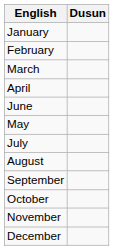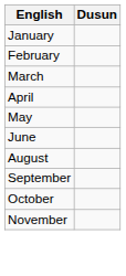 <table class="wikitable">
 <tr>
 <th>English</th>
 <th>Dusun</th>
 </tr>
 <tr>
 <td>January</td>
 <td></td>
 </tr>
 <tr>
 <td>February</td>
 <td></td>
 </tr>
 <tr>
 <td>March</td>
 <td></td>
 </tr>
 <tr>
 <td>April</td>
 <td></td>
 </tr>
 <tr>
-<td>June</td>
-<td></td>
-</tr>
-<tr>
 <td>May</td>
 <td></td>
 </tr>
 <tr>
-<td>July</td>
+<td>June</td>
 <td></td>
 </tr>
 <tr>
 <td>August</td>
 <td></td>
 </tr>
 <tr>
 <td>September</td>
 <td></td>
 </tr>
 <tr>
 <td>October</td>
 <td></td>
 </tr>
 <tr>
 <td>November</td>
 <td></td>
 </tr>
-<tr>
-<td>December</td>
-<td></td>
-</tr>
 </table>
